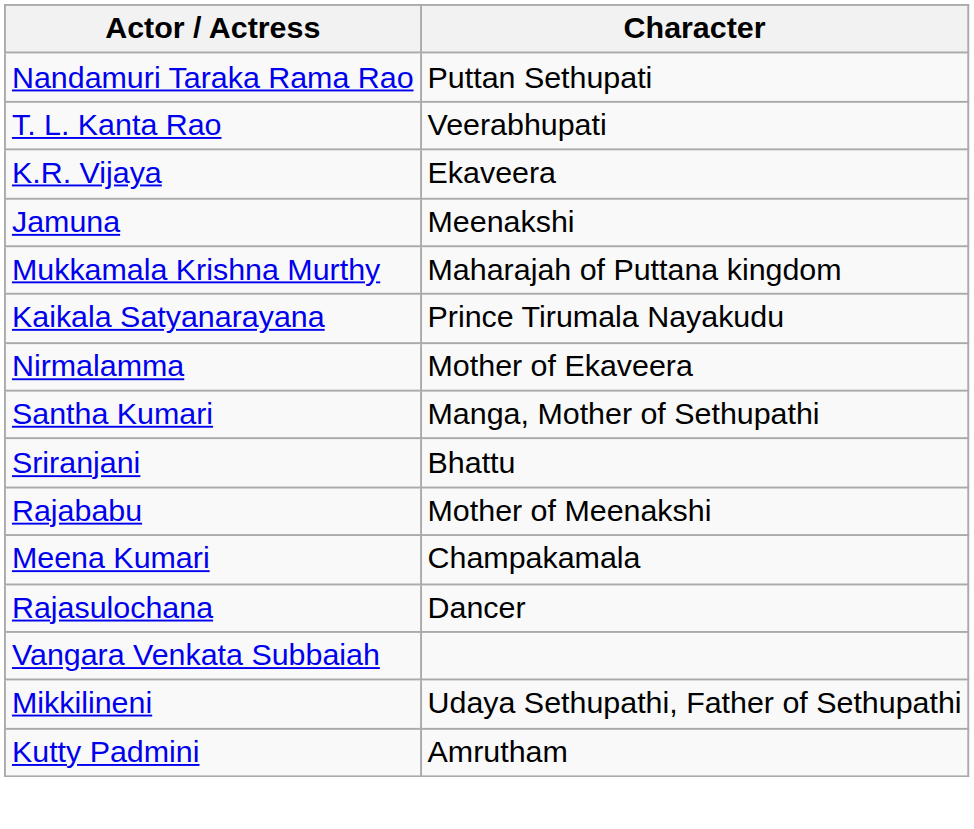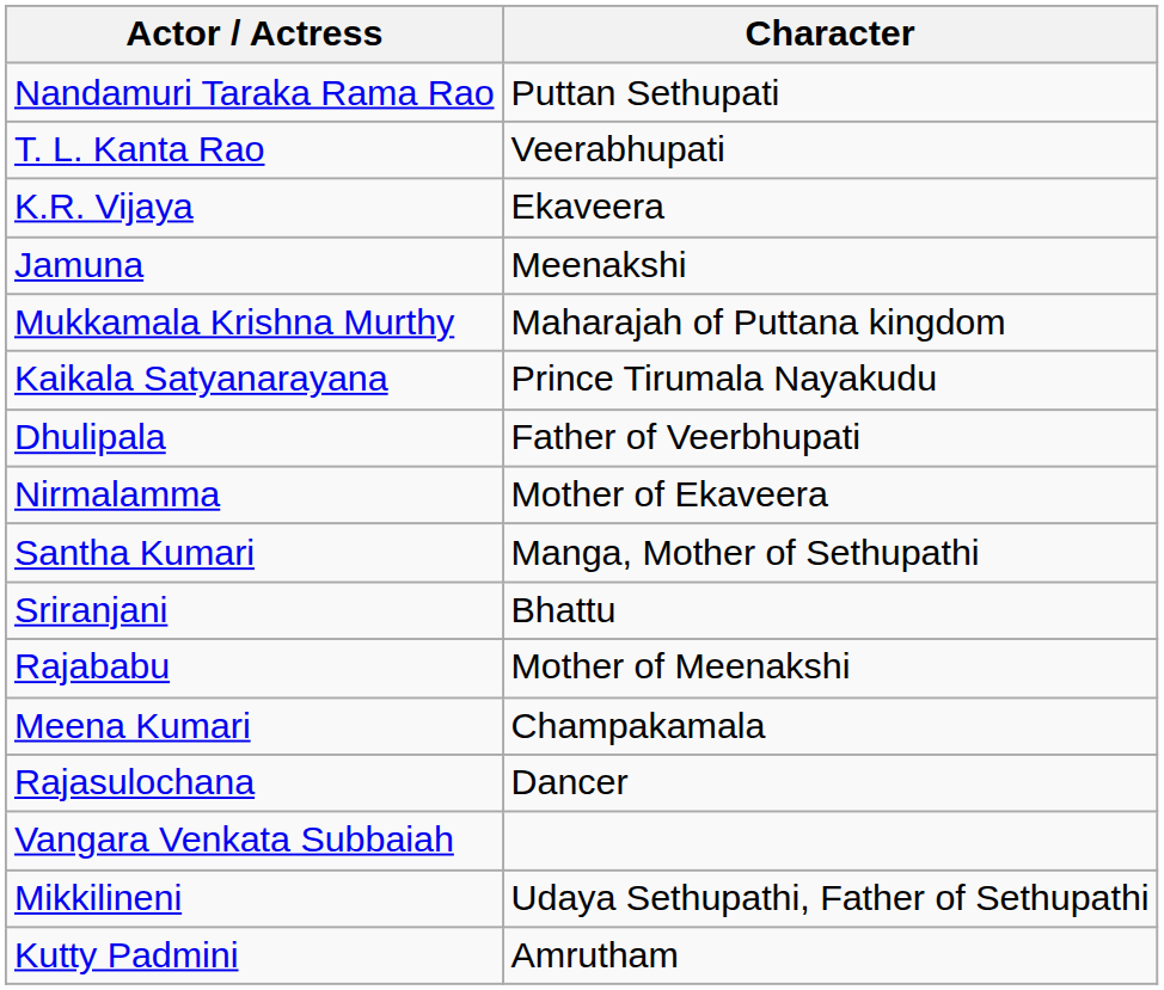 <table class="wikitable">
 <tr>
 <th>Actor / Actress</th>
 <th>Character</th>
 </tr>
 <tr>
 <td><a href='#'>Nandamuri Taraka Rama Rao</a></td>
 <td>Puttan Sethupati</td>
 </tr>
 <tr>
 <td><a href='#'>T. L. Kanta Rao</a></td>
 <td>Veerabhupati</td>
 </tr>
 <tr>
 <td><a href='#'>K.R. Vijaya</a></td>
 <td>Ekaveera</td>
 </tr>
 <tr>
 <td><a href='#'>Jamuna</a></td>
 <td>Meenakshi</td>
 </tr>
 <tr>
 <td><a href='#'>Mukkamala Krishna Murthy</a></td>
 <td>Maharajah of Puttana kingdom</td>
 </tr>
 <tr>
 <td><a href='#'>Kaikala Satyanarayana</a></td>
 <td>Prince Tirumala Nayakudu</td>
+</tr>
+<tr>
+<td><a href='#'>Dhulipala</a></td>
+<td>Father of Veerbhupati</td>
 </tr>
 <tr>
 <td><a href='#'>Nirmalamma</a></td>
 <td>Mother of Ekaveera</td>
 </tr>
 <tr>
 <td><a href='#'>Santha Kumari</a></td>
 <td>Manga, Mother of Sethupathi</td>
 </tr>
 <tr>
 <td><a href='#'>Sriranjani</a></td>
 <td>Bhattu</td>
 </tr>
 <tr>
 <td><a href='#'>Rajababu</a></td>
 <td>Mother of Meenakshi</td>
 </tr>
 <tr>
 <td><a href='#'>Meena Kumari</a></td>
 <td>Champakamala</td>
 </tr>
 <tr>
 <td><a href='#'>Rajasulochana</a></td>
 <td>Dancer</td>
 </tr>
 <tr>
 <td><a href='#'>Vangara Venkata Subbaiah</a></td>
 <td></td>
 </tr>
 <tr>
 <td><a href='#'>Mikkilineni</a></td>
 <td>Udaya Sethupathi, Father of Sethupathi</td>
 </tr>
 <tr>
 <td><a href='#'>Kutty Padmini</a></td>
 <td>Amrutham</td>
 </tr>
 </table>
